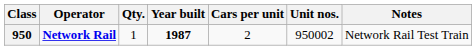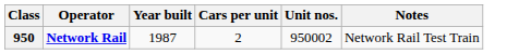 <table class="wikitable">
 <tr>
 <th>Class</th>
 <th>Operator</th>
-<th>Qty.</th>
 <th>Year built</th>
 <th>Cars per unit</th>
 <th>Unit nos.</th>
 <th>Notes</th>
 </tr>
 <tr>
 <th>950</th>
 <td><strong><a href='#'>Network Rail</a></strong></td>
-<td align=center>1</td>
-<td align=center><strong>1987</strong></td>
+<td align=center>1987</td>
 <td align=center>2</td>
 <td align=center>950002</td>
 <td>Network Rail Test Train</td>
 </tr>
 </table>
